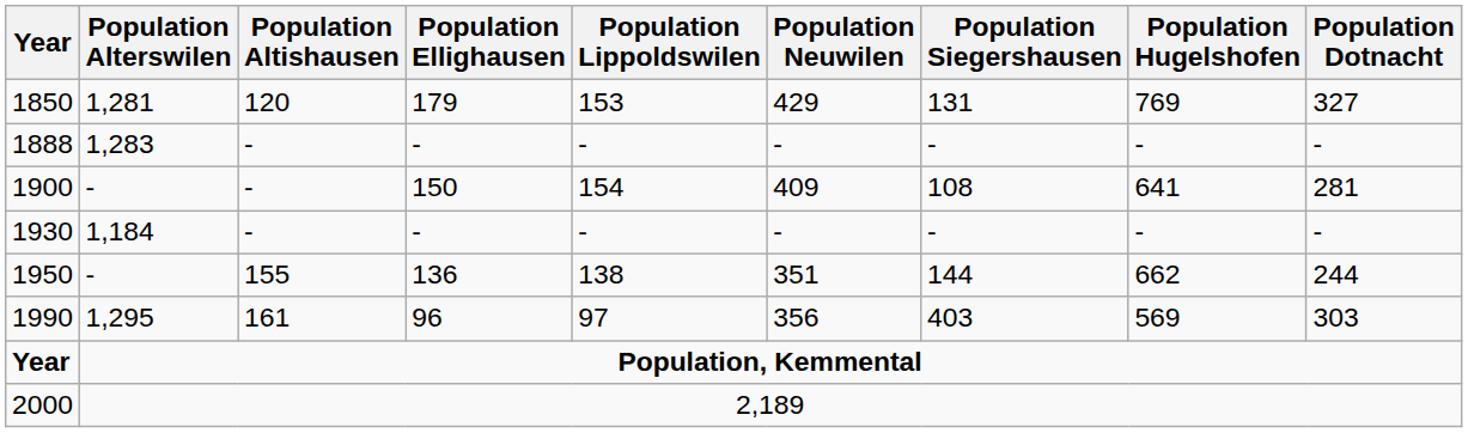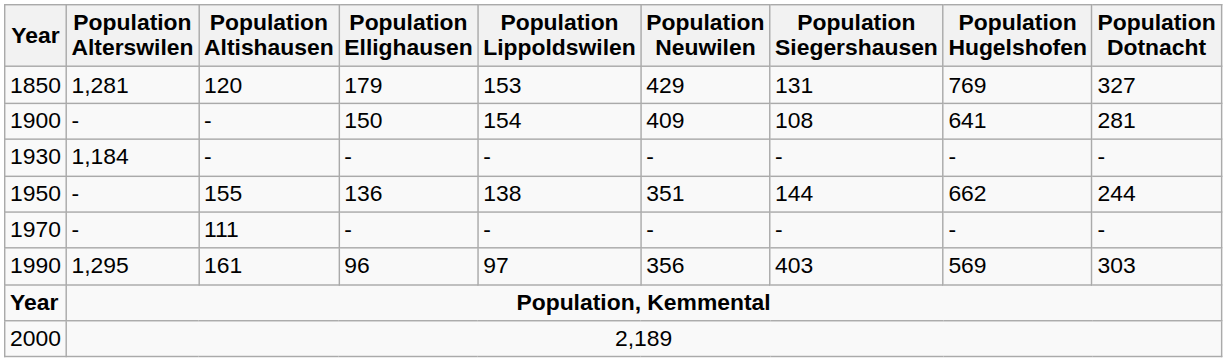 <table class="wikitable">
 <tr>
 <th>Year</th>
 <th>Population <br>Alterswilen</th>
 <th>Population <br>Altishausen</th>
 <th>Population <br>Ellighausen</th>
 <th>Population <br>Lippoldswilen</th>
 <th>Population <br>Neuwilen</th>
 <th>Population <br>Siegershausen</th>
 <th>Population <br>Hugelshofen</th>
 <th>Population <br>Dotnacht</th>
 </tr>
 <tr>
 <td>1850</td>
 <td>1,281</td>
 <td>120</td>
 <td>179</td>
 <td>153</td>
 <td>429</td>
 <td>131</td>
 <td>769</td>
 <td>327</td>
-</tr>
-<tr>
-<td>1888</td>
-<td>1,283</td>
-<td>-</td>
-<td>-</td>
-<td>-</td>
-<td>-</td>
-<td>-</td>
-<td>-</td>
-<td>-</td>
 </tr>
 <tr>
 <td>1900</td>
 <td>-</td>
 <td>-</td>
 <td>150</td>
 <td>154</td>
 <td>409</td>
 <td>108</td>
 <td>641</td>
 <td>281</td>
 </tr>
 <tr>
 <td>1930</td>
 <td>1,184</td>
 <td>-</td>
 <td>-</td>
 <td>-</td>
 <td>-</td>
 <td>-</td>
 <td>-</td>
 <td>-</td>
 </tr>
 <tr>
 <td>1950</td>
 <td>-</td>
 <td>155</td>
 <td>136</td>
 <td>138</td>
 <td>351</td>
 <td>144</td>
 <td>662</td>
 <td>244</td>
 </tr>
 <tr>
+<td>1970</td>
+<td>-</td>
+<td>111</td>
+<td>-</td>
+<td>-</td>
+<td>-</td>
+<td>-</td>
+<td>-</td>
+<td>-</td>
+</tr>
+<tr>
 <td>1990</td>
 <td>1,295</td>
 <td>161</td>
 <td>96</td>
 <td>97</td>
 <td>356</td>
 <td>403</td>
 <td>569</td>
 <td>303</td>
 </tr>
 <tr>
 <td colspan="1"><strong>Year</strong></td>
 <td colspan="8" align ="center"><strong>Population, Kemmental</strong></td>
 </tr>
 <tr>
 <td>2000</td>
 <td colspan="8" align ="center">2,189</td>
 </tr>
 </table>
